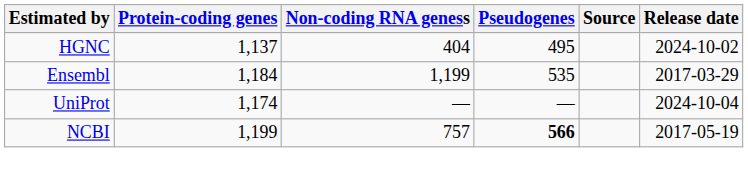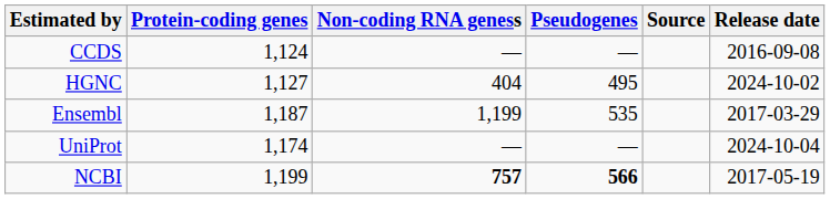 <table class="wikitable" style="text-align:right">
 <tr>
 <th>Estimated by</th>
 <th><a href='#'>Protein-coding genes</a></th>
 <th><a href='#'>Non-coding RNA genes</a>s</th>
 <th><a href='#'>Pseudogenes</a></th>
 <th>Source</th>
 <th>Release date</th>
 </tr>
 <tr>
+<td><a href='#'>CCDS</a></td>
+<td>1,124</td>
+<td>—</td>
+<td>—</td>
+<td style="text-align:center"></td>
+<td>2016-09-08</td>
+</tr>
+<tr>
 <td><a href='#'>HGNC</a></td>
-<td>1,137</td>
+<td>1,127</td>
 <td>404</td>
 <td>495</td>
 <td style="text-align:center"></td>
 <td>2024-10-02</td>
 </tr>
 <tr>
 <td><a href='#'>Ensembl</a></td>
-<td>1,184</td>
+<td>1,187</td>
 <td>1,199</td>
 <td>535</td>
 <td style="text-align:center"></td>
 <td>2017-03-29</td>
 </tr>
 <tr>
 <td><a href='#'>UniProt</a></td>
 <td>1,174</td>
 <td>—</td>
 <td>—</td>
 <td style="text-align:center"></td>
 <td>2024-10-04</td>
 </tr>
 <tr>
 <td><a href='#'>NCBI</a></td>
 <td>1,199</td>
-<td>757</td>
+<td><strong>757</strong></td>
 <td><strong>566</strong></td>
 <td style="text-align:center"></td>
 <td>2017-05-19</td>
 </tr>
 </table>
